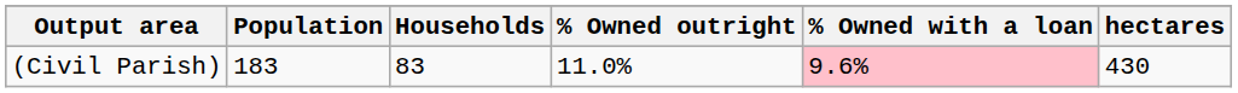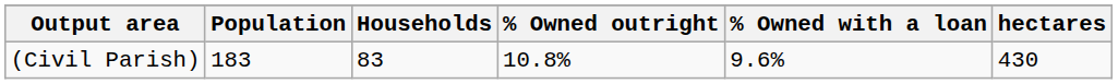 <table class="wikitable">
 <tr>
 </tr>
 <tr>
 <th>Output area</th>
 <th>Population</th>
 <th>Households</th>
 <th>% Owned outright</th>
 <th>% Owned with a loan</th>
 <th>hectares</th>
 </tr>
 <tr>
 <td>(Civil Parish)</td>
 <td>183</td>
 <td>83</td>
-<td>11.0%</td>
-<td style="background: pink;">9.6%</td>
+<td>10.8%</td>
+<td>9.6%</td>
 <td>430</td>
 </tr>
 </table>
